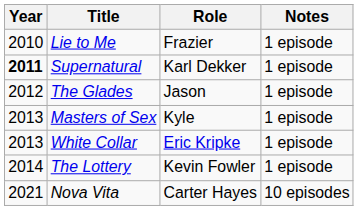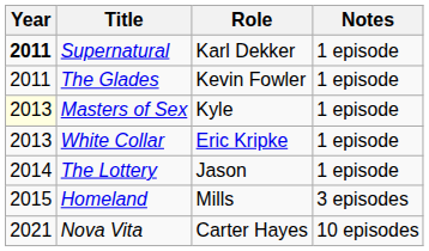 <table class="wikitable sortable">
 <tr>
 <th>Year</th>
 <th>Title</th>
 <th>Role</th>
 <th>Notes</th>
 </tr>
 <tr>
-<td>2010</td>
-<td><em><a href='#'>Lie to Me</a></em></td>
-<td>Frazier</td>
-<td>1 episode</td>
-</tr>
-<tr>
 <td><strong>2011</strong></td>
 <td><em><a href='#'>Supernatural</a></em></td>
 <td>Karl Dekker</td>
 <td>1 episode</td>
 </tr>
 <tr>
-<td>2012</td>
+<td>2011</td>
 <td><em><a href='#'>The Glades</a></em></td>
-<td>Jason</td>
+<td>Kevin Fowler</td>
 <td>1 episode</td>
 </tr>
 <tr>
-<td>2013</td>
+<td style="background: lightyellow;">2013</td>
 <td><em><a href='#'>Masters of Sex</a></em></td>
 <td>Kyle</td>
 <td>1 episode</td>
 </tr>
 <tr>
 <td>2013</td>
 <td><em><a href='#'>White Collar</a></em></td>
 <td><a href='#'>Eric Kripke</a></td>
 <td>1 episode</td>
 </tr>
 <tr>
 <td>2014</td>
 <td><em><a href='#'>The Lottery</a></em></td>
-<td>Kevin Fowler</td>
+<td>Jason</td>
 <td>1 episode</td>
+</tr>
+<tr>
+<td>2015</td>
+<td><em><a href='#'>Homeland</a></em></td>
+<td>Mills</td>
+<td>3 episodes</td>
 </tr>
 <tr>
 <td>2021</td>
 <td><em>Nova Vita</em></td>
 <td>Carter Hayes</td>
 <td>10 episodes</td>
 </tr>
 </table>
